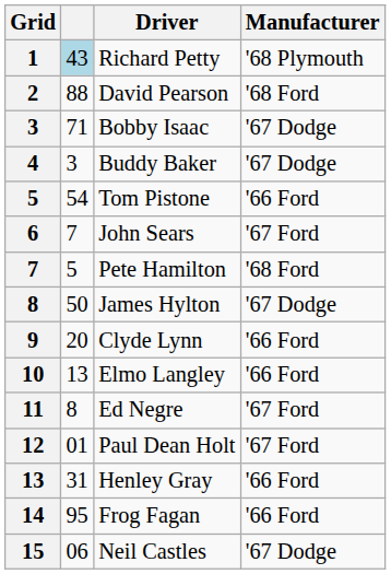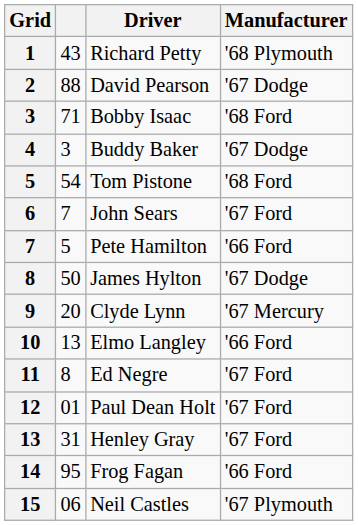 <table class="wikitable">
 <tr>
 <th>Grid</th>
 <th></th>
 <th>Driver</th>
 <th>Manufacturer</th>
 </tr>
 <tr>
 <th>1</th>
-<td style="background: lightblue;">43</td>
+<td>43</td>
 <td>Richard Petty</td>
 <td>'68 Plymouth</td>
 </tr>
 <tr>
 <th>2</th>
 <td>88</td>
 <td>David Pearson</td>
-<td>'68 Ford</td>
+<td>'67 Dodge</td>
 </tr>
 <tr>
 <th>3</th>
 <td>71</td>
 <td>Bobby Isaac</td>
-<td>'67 Dodge</td>
+<td>'68 Ford</td>
 </tr>
 <tr>
 <th>4</th>
 <td>3</td>
 <td>Buddy Baker</td>
 <td>'67 Dodge</td>
 </tr>
 <tr>
 <th>5</th>
 <td>54</td>
 <td>Tom Pistone</td>
-<td>'66 Ford</td>
+<td>'68 Ford</td>
 </tr>
 <tr>
 <th>6</th>
 <td>7</td>
 <td>John Sears</td>
 <td>'67 Ford</td>
 </tr>
 <tr>
 <th>7</th>
 <td>5</td>
 <td>Pete Hamilton</td>
-<td>'68 Ford</td>
+<td>'66 Ford</td>
 </tr>
 <tr>
 <th>8</th>
 <td>50</td>
 <td>James Hylton</td>
 <td>'67 Dodge</td>
 </tr>
 <tr>
 <th>9</th>
 <td>20</td>
 <td>Clyde Lynn</td>
-<td>'66 Ford</td>
+<td>'67 Mercury</td>
 </tr>
 <tr>
 <th>10</th>
 <td>13</td>
 <td>Elmo Langley</td>
 <td>'66 Ford</td>
 </tr>
 <tr>
 <th>11</th>
 <td>8</td>
 <td>Ed Negre</td>
 <td>'67 Ford</td>
 </tr>
 <tr>
 <th>12</th>
 <td>01</td>
 <td>Paul Dean Holt</td>
 <td>'67 Ford</td>
 </tr>
 <tr>
 <th>13</th>
 <td>31</td>
 <td>Henley Gray</td>
-<td>'66 Ford</td>
+<td>'67 Ford</td>
 </tr>
 <tr>
 <th>14</th>
 <td>95</td>
 <td>Frog Fagan</td>
 <td>'66 Ford</td>
 </tr>
 <tr>
 <th>15</th>
 <td>06</td>
 <td>Neil Castles</td>
-<td>'67 Dodge</td>
+<td>'67 Plymouth</td>
 </tr>
 </table>
